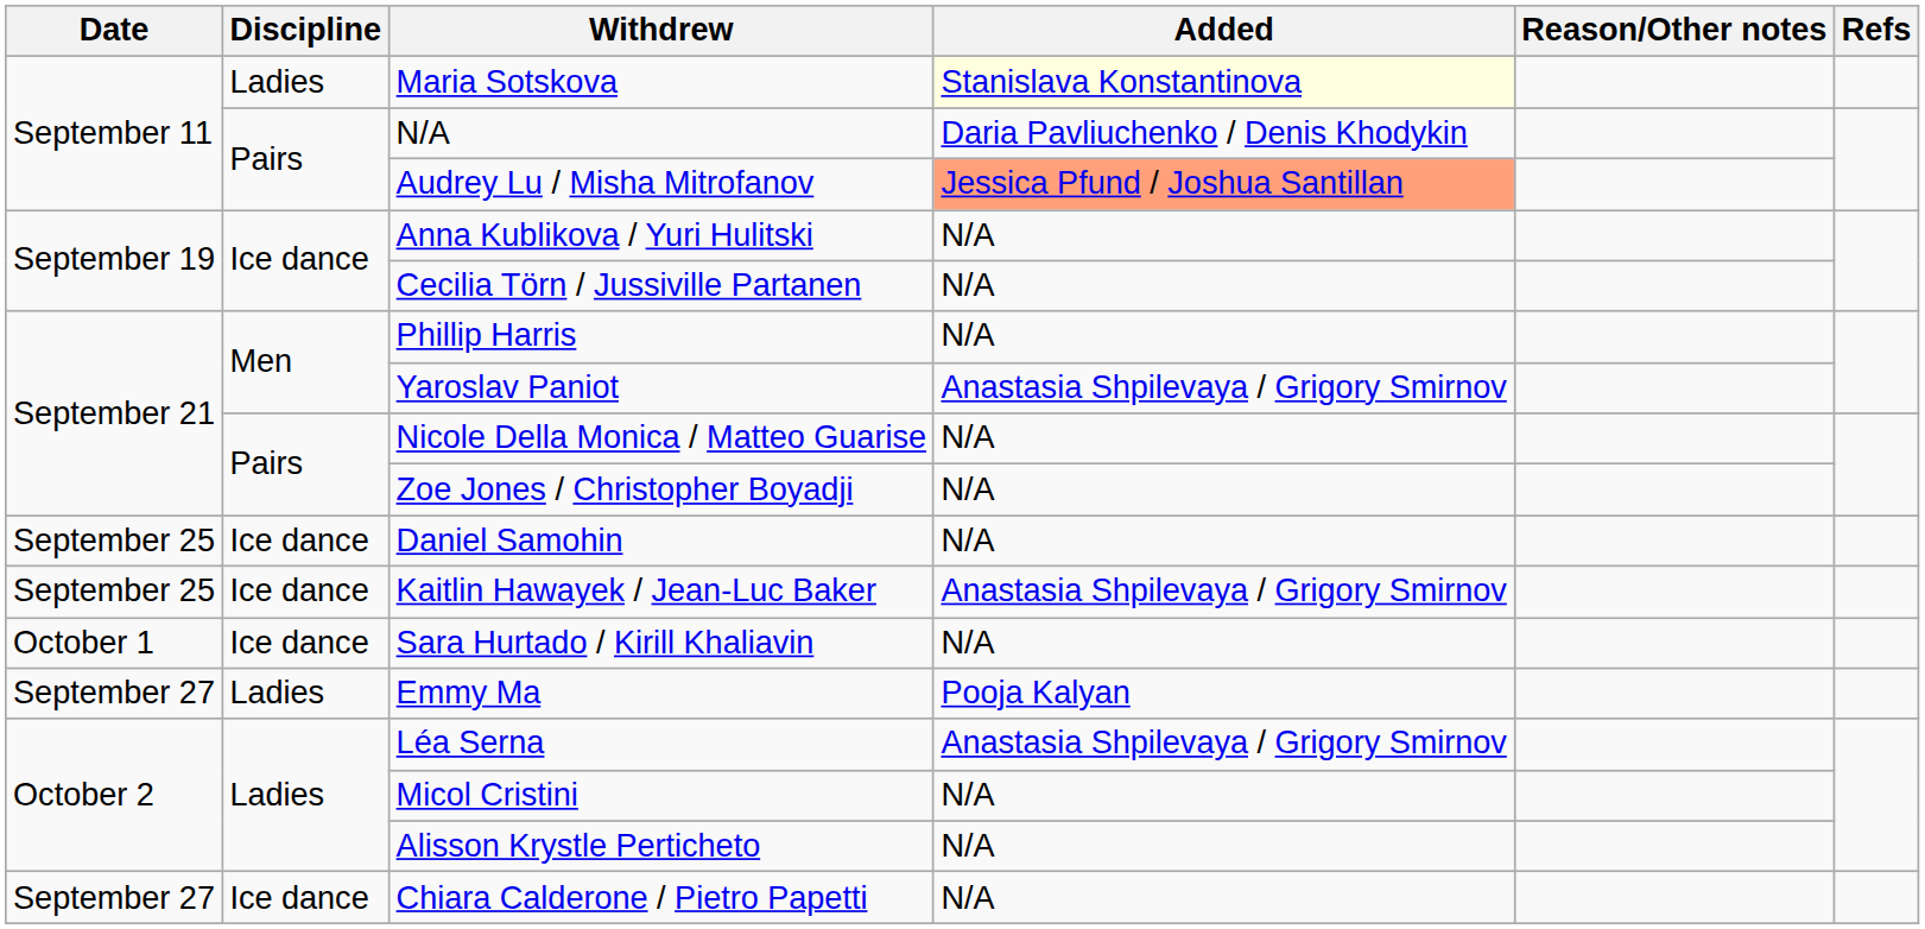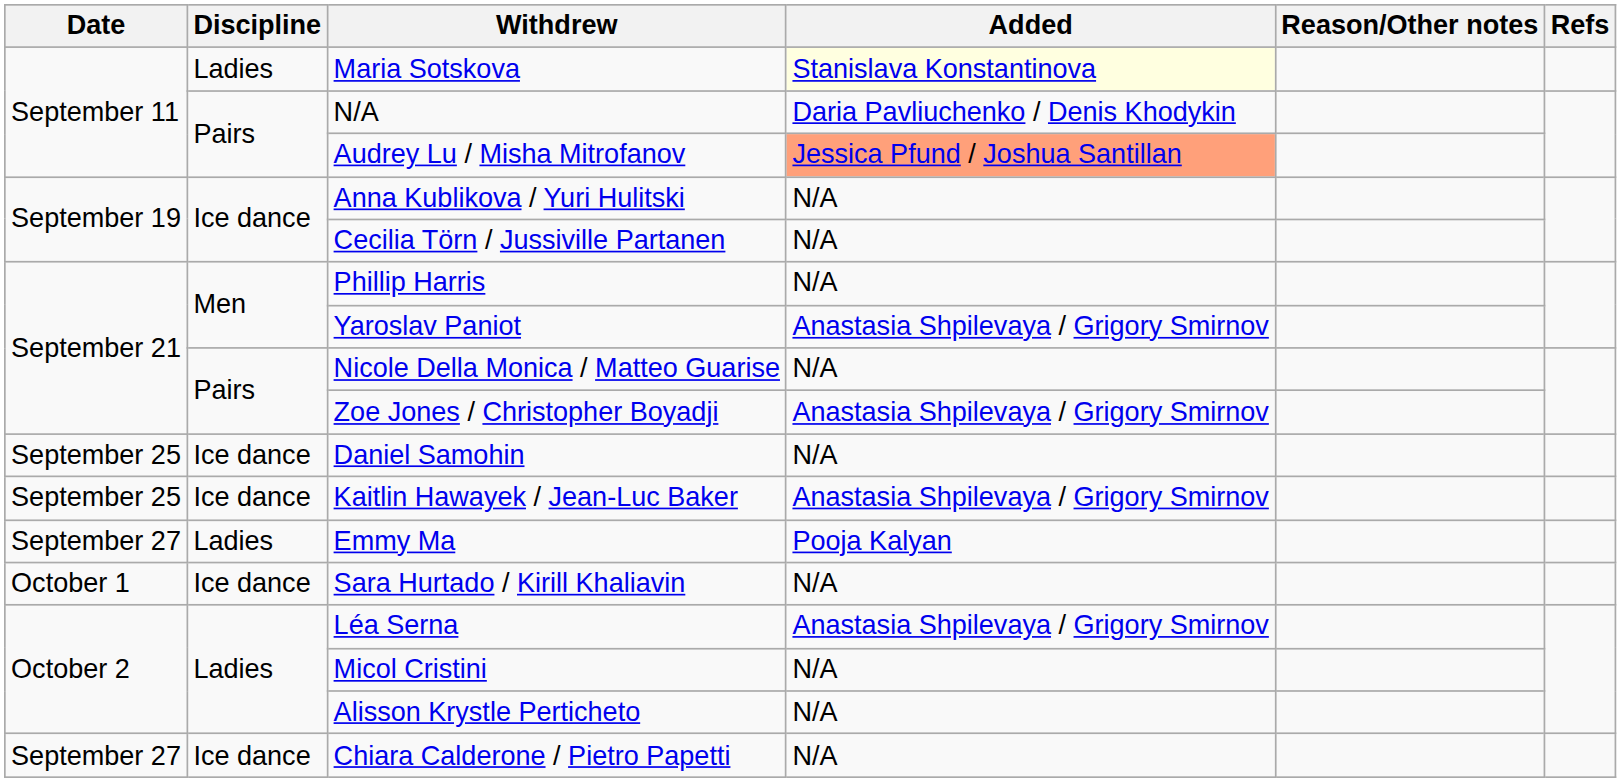 <table class="wikitable sortable">
 <tr>
 <th>Date</th>
 <th>Discipline</th>
 <th>Withdrew</th>
 <th>Added</th>
 <th>Reason/Other notes</th>
 <th>Refs</th>
 </tr>
 <tr>
 <td rowspan=3>September 11</td>
 <td>Ladies</td>
 <td> <a href='#'>Maria Sotskova</a></td>
 <td style="background: lightyellow;"> <a href='#'>Stanislava Konstantinova</a></td>
 <td></td>
 <td></td>
 </tr>
 <tr>
 <td rowspan=2>Pairs</td>
 <td>N/A</td>
 <td> <a href='#'>Daria Pavliuchenko</a> / <a href='#'>Denis Khodykin</a></td>
 <td></td>
 <td rowspan=2></td>
 </tr>
 <tr>
 <td> <a href='#'>Audrey Lu</a> / <a href='#'>Misha Mitrofanov</a></td>
 <td style="background: lightsalmon;"> <a href='#'>Jessica Pfund</a> / <a href='#'>Joshua Santillan</a></td>
 <td></td>
 </tr>
 <tr>
 <td rowspan=2>September 19</td>
 <td rowspan=2>Ice dance</td>
 <td> <a href='#'>Anna Kublikova</a> / <a href='#'>Yuri Hulitski</a></td>
 <td>N/A</td>
 <td></td>
 <td rowspan=2></td>
 </tr>
 <tr>
 <td> <a href='#'>Cecilia Törn</a> / <a href='#'>Jussiville Partanen</a></td>
 <td>N/A</td>
 <td></td>
 </tr>
 <tr>
 <td rowspan=4>September 21</td>
 <td rowspan=2>Men</td>
 <td> <a href='#'>Phillip Harris</a></td>
 <td>N/A</td>
 <td></td>
 <td rowspan=2></td>
 </tr>
 <tr>
 <td> <a href='#'>Yaroslav Paniot</a></td>
 <td> <a href='#'>Anastasia Shpilevaya</a> / <a href='#'>Grigory Smirnov</a></td>
 <td></td>
 </tr>
 <tr>
 <td rowspan=2>Pairs</td>
 <td> <a href='#'>Nicole Della Monica</a> / <a href='#'>Matteo Guarise</a></td>
 <td>N/A</td>
 <td></td>
 <td rowspan=2></td>
 </tr>
 <tr>
 <td> <a href='#'>Zoe Jones</a> / <a href='#'>Christopher Boyadji</a></td>
-<td>N/A</td>
+<td> <a href='#'>Anastasia Shpilevaya</a> / <a href='#'>Grigory Smirnov</a></td>
 <td></td>
 </tr>
 <tr>
 <td>September 25</td>
 <td>Ice dance</td>
 <td> <a href='#'>Daniel Samohin</a></td>
 <td>N/A</td>
 <td></td>
 <td></td>
 </tr>
 <tr>
 <td>September 25</td>
 <td>Ice dance</td>
 <td> <a href='#'>Kaitlin Hawayek</a> / <a href='#'>Jean-Luc Baker</a></td>
 <td> <a href='#'>Anastasia Shpilevaya</a> / <a href='#'>Grigory Smirnov</a></td>
 <td></td>
 <td></td>
 </tr>
 <tr>
+<td>September 27</td>
+<td>Ladies</td>
+<td> <a href='#'>Emmy Ma</a></td>
+<td> <a href='#'>Pooja Kalyan</a></td>
+<td></td>
+<td></td>
+</tr>
+<tr>
 <td>October 1</td>
 <td>Ice dance</td>
 <td> <a href='#'>Sara Hurtado</a> / <a href='#'>Kirill Khaliavin</a></td>
 <td>N/A</td>
-<td></td>
-<td></td>
-</tr>
-<tr>
-<td>September 27</td>
-<td>Ladies</td>
-<td> <a href='#'>Emmy Ma</a></td>
-<td> <a href='#'>Pooja Kalyan</a></td>
 <td></td>
 <td></td>
 </tr>
 <tr>
 <td rowspan=3>October 2</td>
 <td rowspan=3>Ladies</td>
 <td> <a href='#'>Léa Serna</a></td>
 <td> <a href='#'>Anastasia Shpilevaya</a> / <a href='#'>Grigory Smirnov</a></td>
 <td></td>
 <td rowspan=3></td>
 </tr>
 <tr>
 <td> <a href='#'>Micol Cristini</a></td>
 <td>N/A</td>
 <td></td>
 </tr>
 <tr>
 <td> <a href='#'>Alisson Krystle Perticheto</a></td>
 <td>N/A</td>
 <td></td>
 </tr>
 <tr>
 <td>September 27</td>
 <td>Ice dance</td>
 <td> <a href='#'>Chiara Calderone</a> / <a href='#'>Pietro Papetti</a></td>
 <td>N/A</td>
 <td></td>
 <td></td>
 </tr>
 </table>
